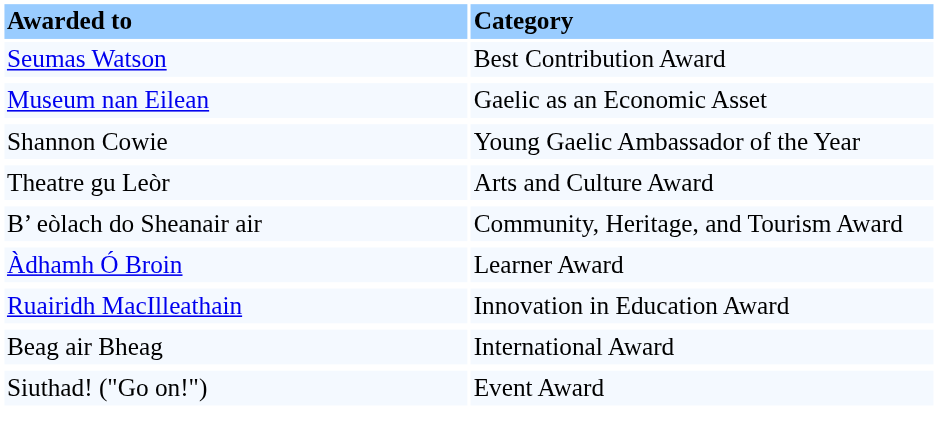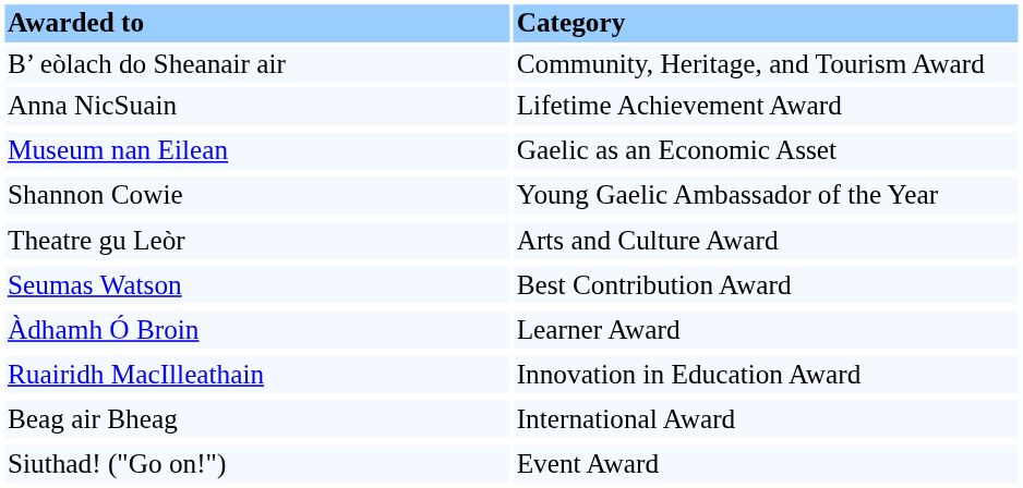 <table border=0 cellpadding=2 cellspacing=2 align="center" width="95%">
 <tr bgcolor=#99CCFF>
 <th align="left" valign="top">Awarded to</th>
 <th align="left" valign="top">Category</th>
 </tr>
 <tr bgcolor=#F4F9FF>
-<td style="width: 50%;"><a href='#'>Seumas Watson</a></td>
-<td>Best Contribution Award</td>
+<td style="width: 50%;">B’ eòlach do Sheanair air</td>
+<td>Community, Heritage, and Tourism Award</td>
+</tr>
+<tr bgcolor=#F4F9FF>
+<td style="width: 50%;">Anna NicSuain</td>
+<td>Lifetime Achievement Award</td>
 </tr>
 <tr>
 </tr>
 <tr bgcolor=#F4F9FF>
 <td style="width: 50%;"><a href='#'>Museum nan Eilean</a></td>
 <td>Gaelic as an Economic Asset</td>
 </tr>
 <tr>
 </tr>
 <tr bgcolor=#F4F9FF>
 <td style="width: 50%;">Shannon Cowie</td>
 <td>Young Gaelic Ambassador of the Year</td>
 </tr>
 <tr>
 </tr>
 <tr bgcolor=#F4F9FF>
 <td style="width: 50%;">Theatre gu Leòr</td>
 <td>Arts and Culture Award</td>
 </tr>
 <tr>
 </tr>
 <tr bgcolor=#F4F9FF>
-<td style="width: 50%;">B’ eòlach do Sheanair air</td>
-<td>Community, Heritage, and Tourism Award</td>
+<td style="width: 50%;"><a href='#'>Seumas Watson</a></td>
+<td>Best Contribution Award</td>
 </tr>
 <tr>
 </tr>
 <tr bgcolor=#F4F9FF>
 <td style="width: 50%;"><a href='#'>Àdhamh Ó Broin</a></td>
 <td>Learner Award</td>
 </tr>
 <tr>
 </tr>
 <tr bgcolor=#F4F9FF>
 <td style="width: 50%;"><a href='#'>Ruairidh MacIlleathain</a></td>
 <td>Innovation in Education Award</td>
 </tr>
 <tr>
 </tr>
 <tr bgcolor=#F4F9FF>
 <td style="width: 50%;">Beag air Bheag</td>
 <td>International Award</td>
 </tr>
 <tr>
 </tr>
 <tr bgcolor=#F4F9FF>
 <td style="width: 50%;">Siuthad! ("Go on!")</td>
 <td>Event Award</td>
 </tr>
 <tr>
 </tr>
 </table>
